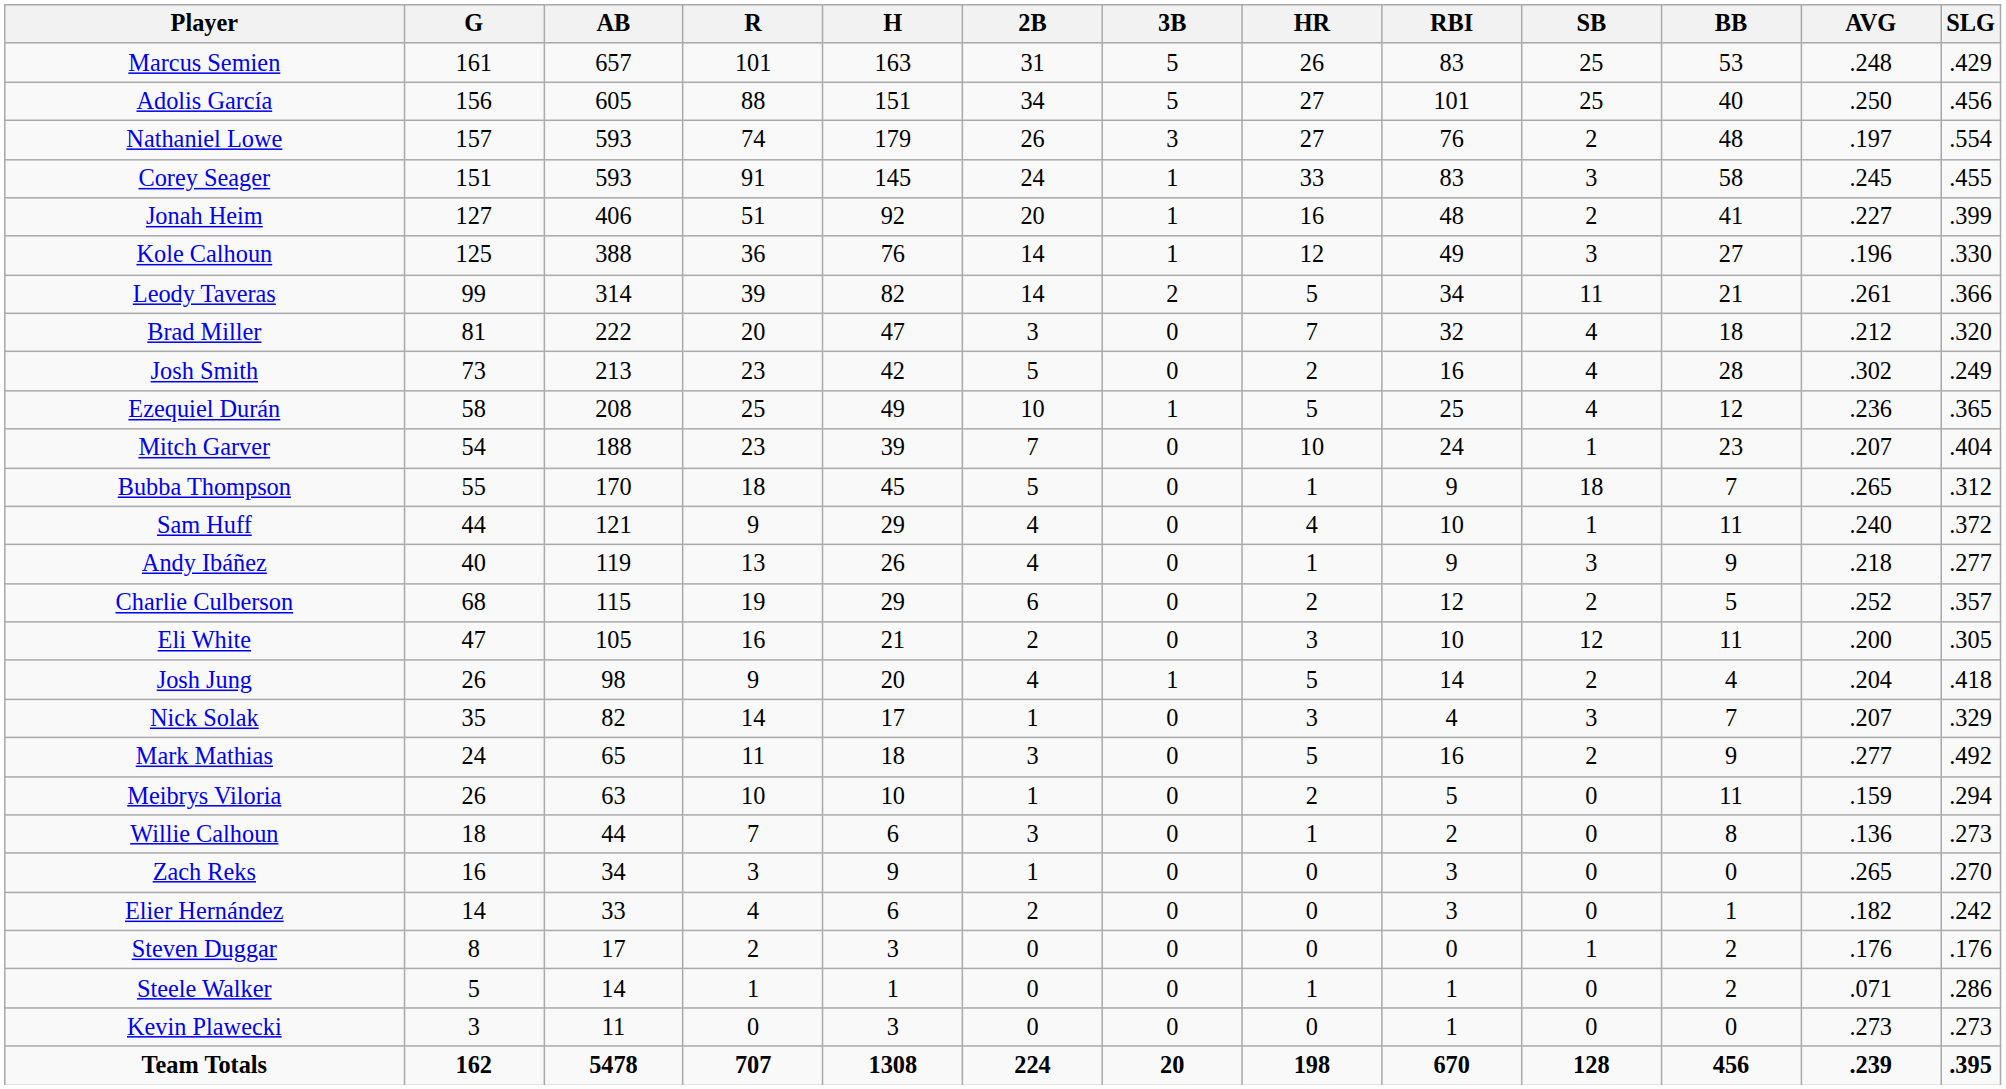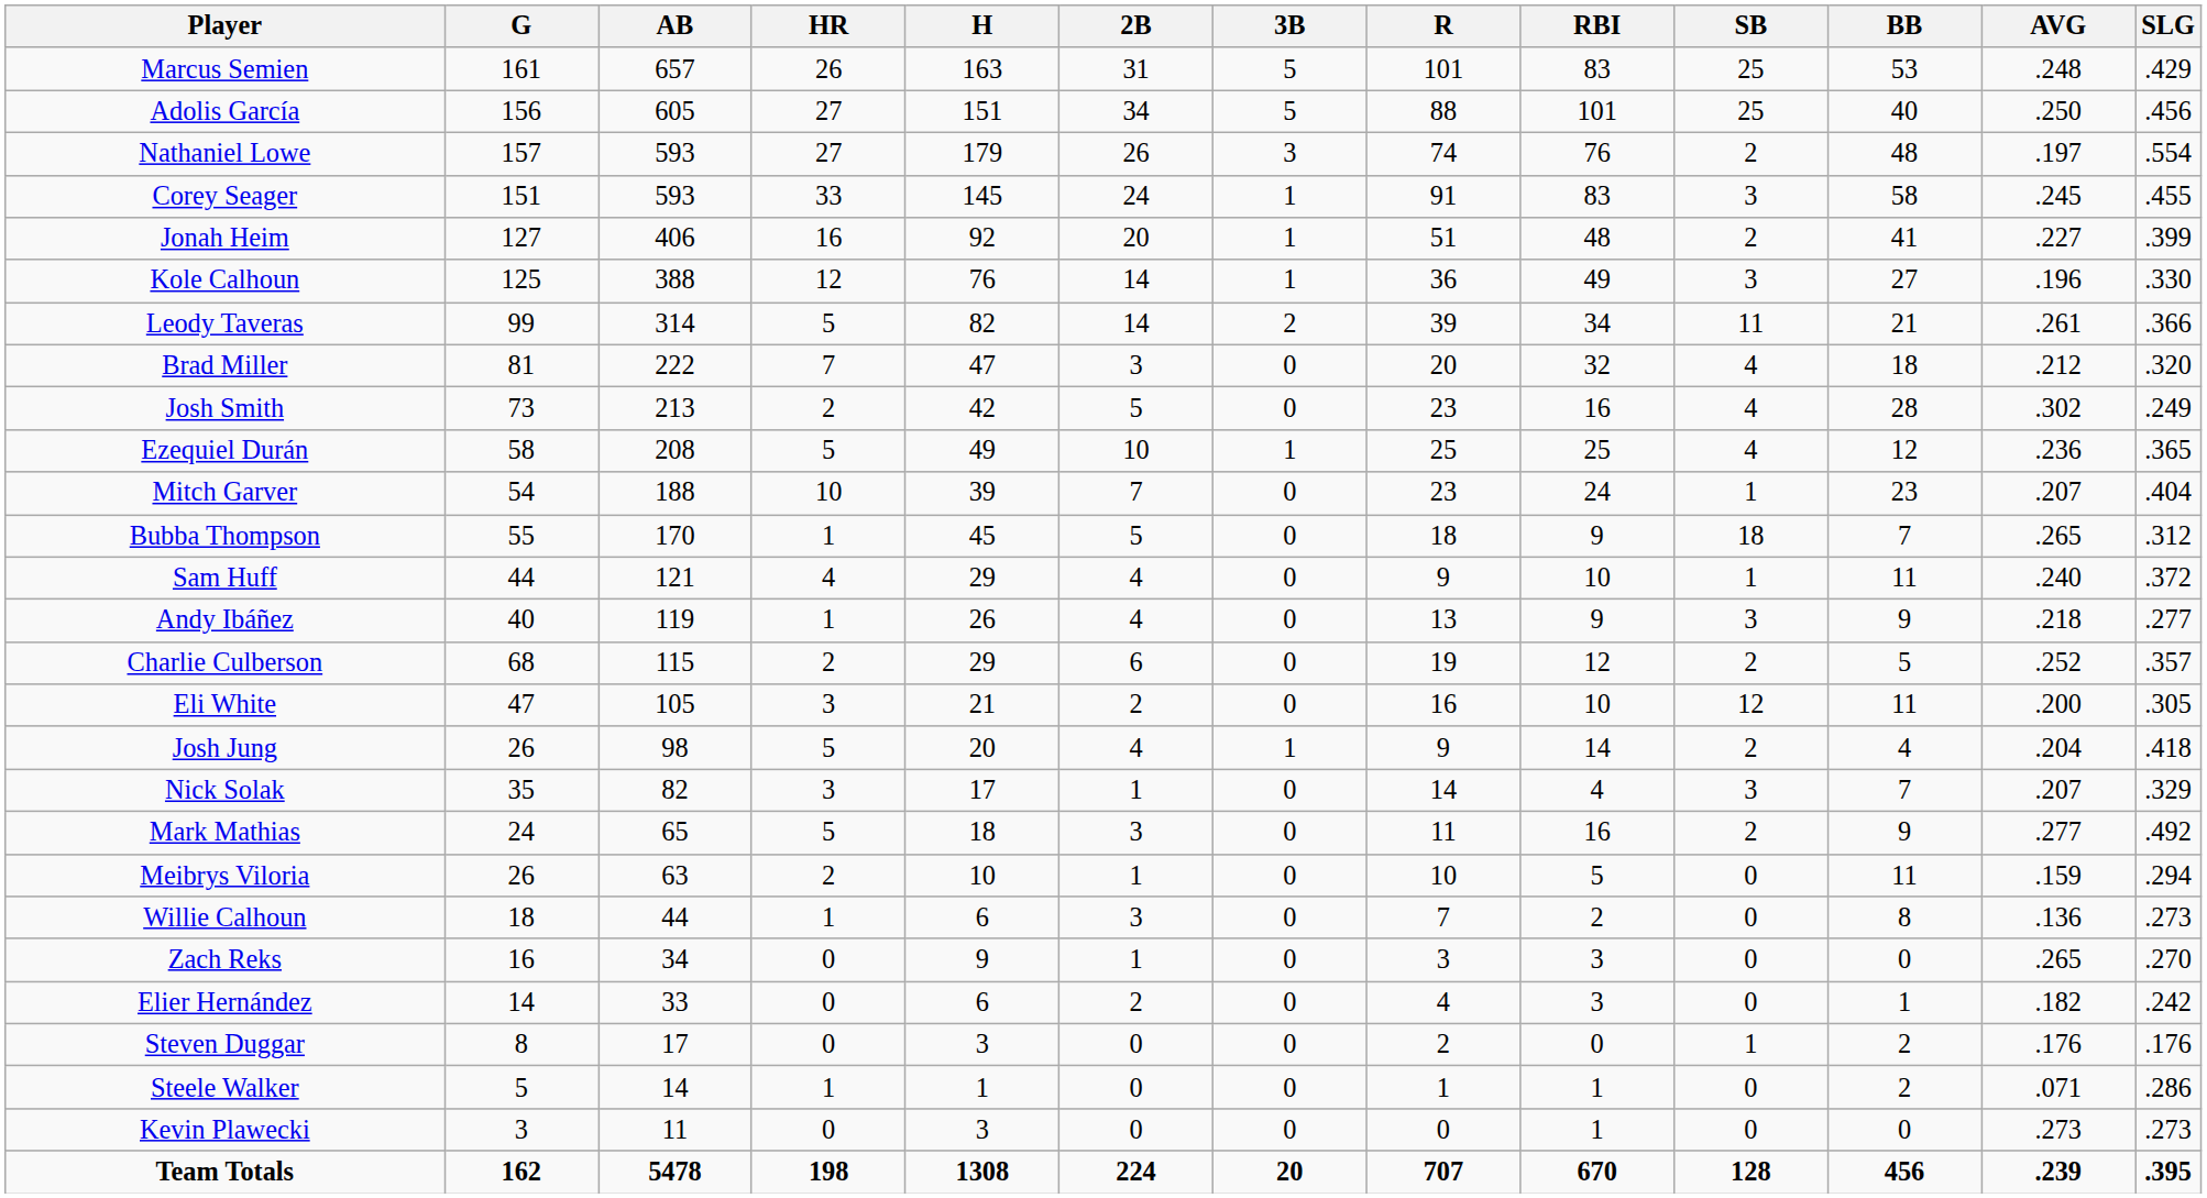 <table class=wikitable style="text-align:center">
 <tr>
 <th bgcolor=#DDDDFF; width="20%">Player</th>
 <th bgcolor=#DDDDFF; width="7%">G</th>
 <th bgcolor=#DDDDFF; width="7%">AB</th>
-<th bgcolor=#DDDDFF; width="7%">R</th>
+<th bgcolor=#DDDDFF; width="7%">HR</th>
 <th bgcolor=#DDDDFF; width="7%">H</th>
 <th bgcolor=#DDDDFF; width="7%">2B</th>
 <th bgcolor=#DDDDFF; width="7%">3B</th>
-<th bgcolor=#DDDDFF; width="7%">HR</th>
+<th bgcolor=#DDDDFF; width="7%">R</th>
 <th bgcolor=#DDDDFF; width="7%">RBI</th>
 <th bgcolor=#DDDDFF; width="7%">SB</th>
 <th bgcolor=#DDDDFF; width="7%">BB</th>
 <th bgcolor=#DDDDFF; width="7%">AVG</th>
 <th bgcolor=#DDDDFF; width="7%">SLG</th>
 </tr>
 <tr>
 <td><a href='#'>Marcus Semien</a></td>
 <td>161</td>
 <td>657</td>
-<td>101</td>
+<td>26</td>
 <td>163</td>
 <td>31</td>
 <td>5</td>
-<td>26</td>
+<td>101</td>
 <td>83</td>
 <td>25</td>
 <td>53</td>
 <td>.248</td>
 <td>.429</td>
 </tr>
 <tr>
 <td><a href='#'>Adolis García</a></td>
 <td>156</td>
 <td>605</td>
-<td>88</td>
+<td>27</td>
 <td>151</td>
 <td>34</td>
 <td>5</td>
-<td>27</td>
+<td>88</td>
 <td>101</td>
 <td>25</td>
 <td>40</td>
 <td>.250</td>
 <td>.456</td>
 </tr>
 <tr>
 <td><a href='#'>Nathaniel Lowe</a></td>
 <td>157</td>
 <td>593</td>
-<td>74</td>
+<td>27</td>
 <td>179</td>
 <td>26</td>
 <td>3</td>
-<td>27</td>
+<td>74</td>
 <td>76</td>
 <td>2</td>
 <td>48</td>
 <td>.197</td>
 <td>.554</td>
 </tr>
 <tr>
 <td><a href='#'>Corey Seager</a></td>
 <td>151</td>
 <td>593</td>
-<td>91</td>
+<td>33</td>
 <td>145</td>
 <td>24</td>
 <td>1</td>
-<td>33</td>
+<td>91</td>
 <td>83</td>
 <td>3</td>
 <td>58</td>
 <td>.245</td>
 <td>.455</td>
 </tr>
 <tr>
 <td><a href='#'>Jonah Heim</a></td>
 <td>127</td>
 <td>406</td>
-<td>51</td>
+<td>16</td>
 <td>92</td>
 <td>20</td>
 <td>1</td>
-<td>16</td>
+<td>51</td>
 <td>48</td>
 <td>2</td>
 <td>41</td>
 <td>.227</td>
 <td>.399</td>
 </tr>
 <tr>
 <td><a href='#'>Kole Calhoun</a></td>
 <td>125</td>
 <td>388</td>
-<td>36</td>
+<td>12</td>
 <td>76</td>
 <td>14</td>
 <td>1</td>
-<td>12</td>
+<td>36</td>
 <td>49</td>
 <td>3</td>
 <td>27</td>
 <td>.196</td>
 <td>.330</td>
 </tr>
 <tr>
 <td><a href='#'>Leody Taveras</a></td>
 <td>99</td>
 <td>314</td>
-<td>39</td>
+<td>5</td>
 <td>82</td>
 <td>14</td>
 <td>2</td>
-<td>5</td>
+<td>39</td>
 <td>34</td>
 <td>11</td>
 <td>21</td>
 <td>.261</td>
 <td>.366</td>
 </tr>
 <tr>
 <td><a href='#'>Brad Miller</a></td>
 <td>81</td>
 <td>222</td>
-<td>20</td>
+<td>7</td>
 <td>47</td>
 <td>3</td>
 <td>0</td>
-<td>7</td>
+<td>20</td>
 <td>32</td>
 <td>4</td>
 <td>18</td>
 <td>.212</td>
 <td>.320</td>
 </tr>
 <tr>
 <td><a href='#'>Josh Smith</a></td>
 <td>73</td>
 <td>213</td>
-<td>23</td>
+<td>2</td>
 <td>42</td>
 <td>5</td>
 <td>0</td>
-<td>2</td>
+<td>23</td>
 <td>16</td>
 <td>4</td>
 <td>28</td>
 <td>.302</td>
 <td>.249</td>
 </tr>
 <tr>
 <td><a href='#'>Ezequiel Durán</a></td>
 <td>58</td>
 <td>208</td>
-<td>25</td>
+<td>5</td>
 <td>49</td>
 <td>10</td>
 <td>1</td>
-<td>5</td>
+<td>25</td>
 <td>25</td>
 <td>4</td>
 <td>12</td>
 <td>.236</td>
 <td>.365</td>
 </tr>
 <tr>
 <td><a href='#'>Mitch Garver</a></td>
 <td>54</td>
 <td>188</td>
-<td>23</td>
+<td>10</td>
 <td>39</td>
 <td>7</td>
 <td>0</td>
-<td>10</td>
+<td>23</td>
 <td>24</td>
 <td>1</td>
 <td>23</td>
 <td>.207</td>
 <td>.404</td>
 </tr>
 <tr>
 <td><a href='#'>Bubba Thompson</a></td>
 <td>55</td>
 <td>170</td>
-<td>18</td>
+<td>1</td>
 <td>45</td>
 <td>5</td>
 <td>0</td>
-<td>1</td>
+<td>18</td>
 <td>9</td>
 <td>18</td>
 <td>7</td>
 <td>.265</td>
 <td>.312</td>
 </tr>
 <tr>
 <td><a href='#'>Sam Huff</a></td>
 <td>44</td>
 <td>121</td>
-<td>9</td>
+<td>4</td>
 <td>29</td>
 <td>4</td>
 <td>0</td>
-<td>4</td>
+<td>9</td>
 <td>10</td>
 <td>1</td>
 <td>11</td>
 <td>.240</td>
 <td>.372</td>
 </tr>
 <tr>
 <td><a href='#'>Andy Ibáñez</a></td>
 <td>40</td>
 <td>119</td>
-<td>13</td>
+<td>1</td>
 <td>26</td>
 <td>4</td>
 <td>0</td>
-<td>1</td>
+<td>13</td>
 <td>9</td>
 <td>3</td>
 <td>9</td>
 <td>.218</td>
 <td>.277</td>
 </tr>
 <tr>
 <td><a href='#'>Charlie Culberson</a></td>
 <td>68</td>
 <td>115</td>
-<td>19</td>
+<td>2</td>
 <td>29</td>
 <td>6</td>
 <td>0</td>
-<td>2</td>
+<td>19</td>
 <td>12</td>
 <td>2</td>
 <td>5</td>
 <td>.252</td>
 <td>.357</td>
 </tr>
 <tr>
 <td><a href='#'>Eli White</a></td>
 <td>47</td>
 <td>105</td>
-<td>16</td>
+<td>3</td>
 <td>21</td>
 <td>2</td>
 <td>0</td>
-<td>3</td>
+<td>16</td>
 <td>10</td>
 <td>12</td>
 <td>11</td>
 <td>.200</td>
 <td>.305</td>
 </tr>
 <tr>
 <td><a href='#'>Josh Jung</a></td>
 <td>26</td>
 <td>98</td>
-<td>9</td>
+<td>5</td>
 <td>20</td>
 <td>4</td>
 <td>1</td>
-<td>5</td>
+<td>9</td>
 <td>14</td>
 <td>2</td>
 <td>4</td>
 <td>.204</td>
 <td>.418</td>
 </tr>
 <tr>
 <td><a href='#'>Nick Solak</a></td>
 <td>35</td>
 <td>82</td>
-<td>14</td>
+<td>3</td>
 <td>17</td>
 <td>1</td>
 <td>0</td>
-<td>3</td>
+<td>14</td>
 <td>4</td>
 <td>3</td>
 <td>7</td>
 <td>.207</td>
 <td>.329</td>
 </tr>
 <tr>
 <td><a href='#'>Mark Mathias</a></td>
 <td>24</td>
 <td>65</td>
-<td>11</td>
+<td>5</td>
 <td>18</td>
 <td>3</td>
 <td>0</td>
-<td>5</td>
+<td>11</td>
 <td>16</td>
 <td>2</td>
 <td>9</td>
 <td>.277</td>
 <td>.492</td>
 </tr>
 <tr>
 <td><a href='#'>Meibrys Viloria</a></td>
 <td>26</td>
 <td>63</td>
-<td>10</td>
+<td>2</td>
 <td>10</td>
 <td>1</td>
 <td>0</td>
-<td>2</td>
+<td>10</td>
 <td>5</td>
 <td>0</td>
 <td>11</td>
 <td>.159</td>
 <td>.294</td>
 </tr>
 <tr>
 <td><a href='#'>Willie Calhoun</a></td>
 <td>18</td>
 <td>44</td>
-<td>7</td>
+<td>1</td>
 <td>6</td>
 <td>3</td>
 <td>0</td>
-<td>1</td>
+<td>7</td>
 <td>2</td>
 <td>0</td>
 <td>8</td>
 <td>.136</td>
 <td>.273</td>
 </tr>
 <tr>
 <td><a href='#'>Zach Reks</a></td>
 <td>16</td>
 <td>34</td>
-<td>3</td>
+<td>0</td>
 <td>9</td>
 <td>1</td>
 <td>0</td>
-<td>0</td>
+<td>3</td>
 <td>3</td>
 <td>0</td>
 <td>0</td>
 <td>.265</td>
 <td>.270</td>
 </tr>
 <tr>
 <td><a href='#'>Elier Hernández</a></td>
 <td>14</td>
 <td>33</td>
-<td>4</td>
+<td>0</td>
 <td>6</td>
 <td>2</td>
 <td>0</td>
-<td>0</td>
+<td>4</td>
 <td>3</td>
 <td>0</td>
 <td>1</td>
 <td>.182</td>
 <td>.242</td>
 </tr>
 <tr>
 <td><a href='#'>Steven Duggar</a></td>
 <td>8</td>
 <td>17</td>
-<td>2</td>
+<td>0</td>
 <td>3</td>
 <td>0</td>
 <td>0</td>
-<td>0</td>
+<td>2</td>
 <td>0</td>
 <td>1</td>
 <td>2</td>
 <td>.176</td>
 <td>.176</td>
 </tr>
 <tr>
 <td><a href='#'>Steele Walker</a></td>
 <td>5</td>
 <td>14</td>
 <td>1</td>
 <td>1</td>
 <td>0</td>
 <td>0</td>
 <td>1</td>
 <td>1</td>
 <td>0</td>
 <td>2</td>
 <td>.071</td>
 <td>.286</td>
 </tr>
 <tr>
 <td><a href='#'>Kevin Plawecki</a></td>
 <td>3</td>
 <td>11</td>
 <td>0</td>
 <td>3</td>
 <td>0</td>
 <td>0</td>
 <td>0</td>
 <td>1</td>
 <td>0</td>
 <td>0</td>
 <td>.273</td>
 <td>.273</td>
 </tr>
 <tr>
 <td><strong>Team Totals</strong></td>
 <td><strong>162</strong></td>
 <td><strong>5478</strong></td>
-<td><strong>707</strong></td>
+<td><strong>198</strong></td>
 <td><strong>1308</strong></td>
 <td><strong>224</strong></td>
 <td><strong>20</strong></td>
-<td><strong>198</strong></td>
+<td><strong>707</strong></td>
 <td><strong>670</strong></td>
 <td><strong>128</strong></td>
 <td><strong>456</strong></td>
 <td><strong>.239</strong></td>
 <td><strong>.395</strong></td>
 </tr>
 </table>
